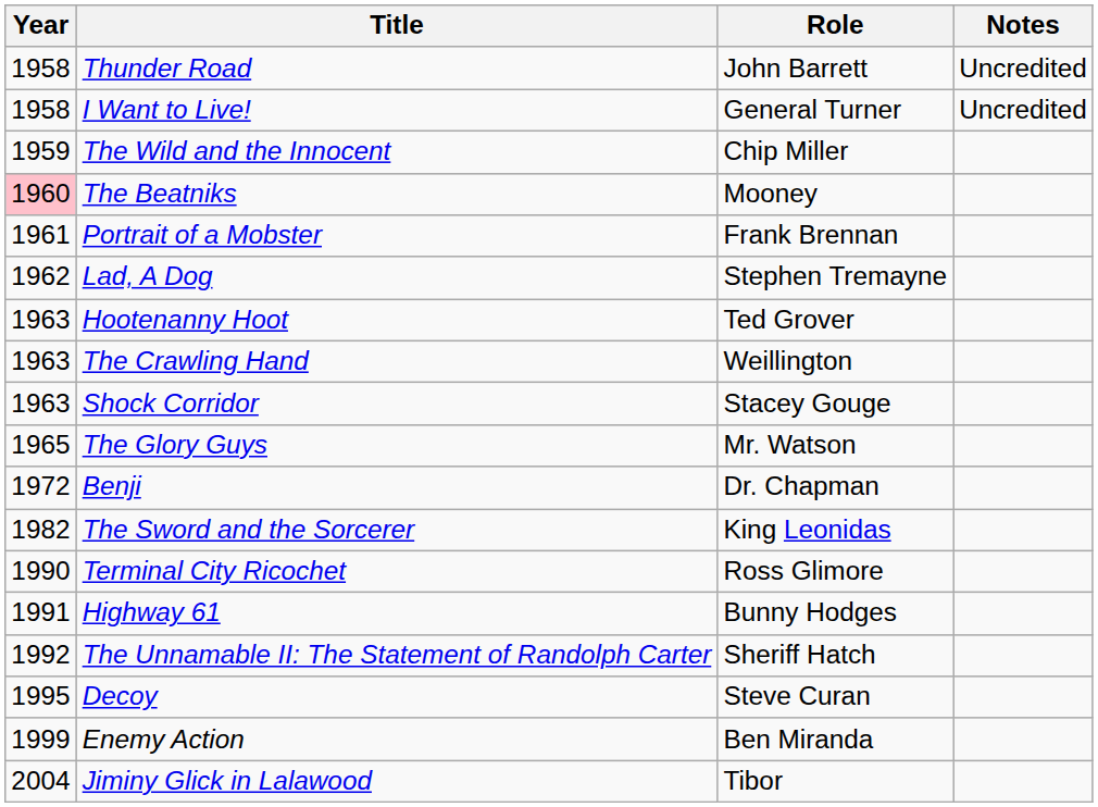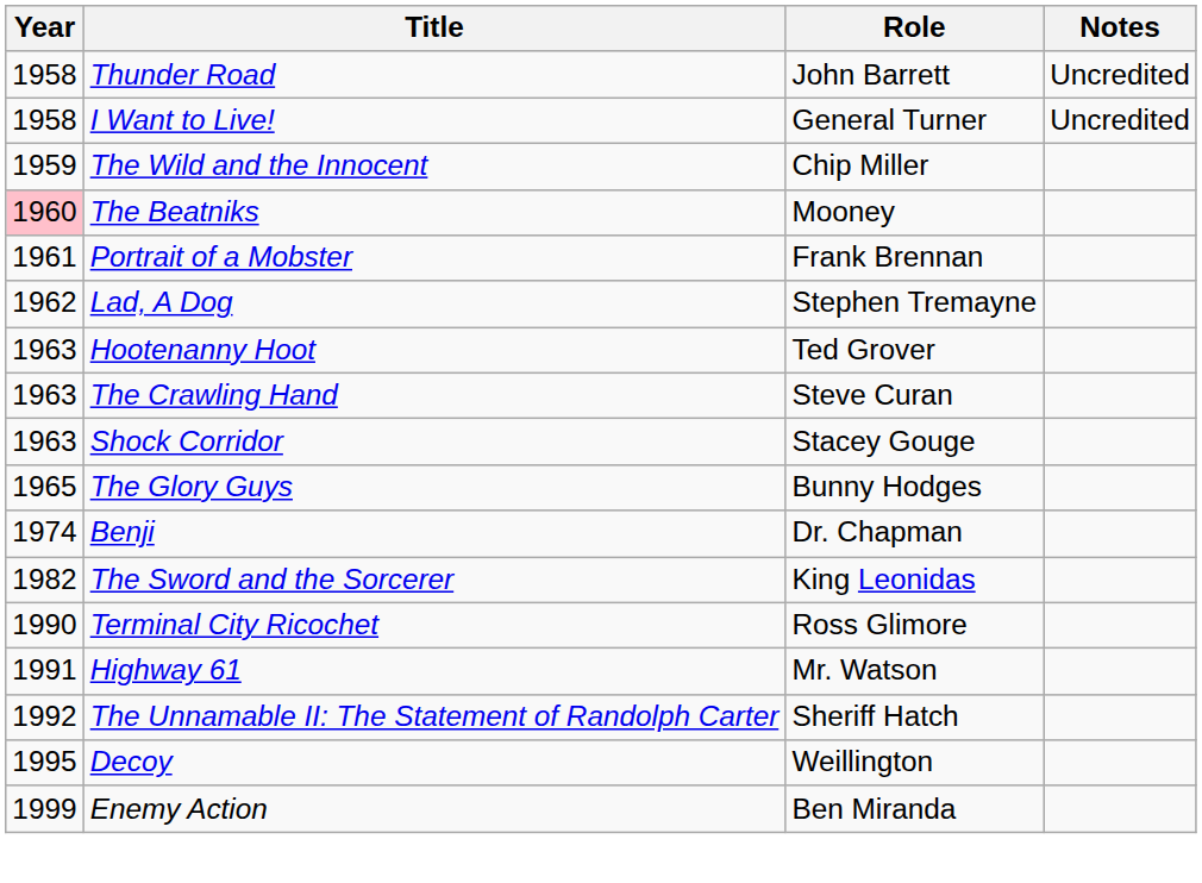 <table class="wikitable sortable">
 <tr>
 <th>Year</th>
 <th>Title</th>
 <th>Role</th>
 <th>Notes</th>
 </tr>
 <tr>
 <td>1958</td>
 <td><em><a href='#'>Thunder Road</a></em></td>
 <td>John Barrett</td>
 <td>Uncredited</td>
 </tr>
 <tr>
 <td>1958</td>
 <td><em><a href='#'>I Want to Live!</a></em></td>
 <td>General Turner</td>
 <td>Uncredited</td>
 </tr>
 <tr>
 <td>1959</td>
 <td data-sort-value="Wild and the Innocent, The"><em><a href='#'>The Wild and the Innocent</a></em></td>
 <td>Chip Miller</td>
 <td></td>
 </tr>
 <tr>
 <td style="background: pink;">1960</td>
 <td data-sort-value="Beatniks, The"><em><a href='#'>The Beatniks</a></em></td>
 <td>Mooney</td>
 <td></td>
 </tr>
 <tr>
 <td>1961</td>
 <td><em><a href='#'>Portrait of a Mobster</a></em></td>
 <td>Frank Brennan</td>
 <td></td>
 </tr>
 <tr>
 <td>1962</td>
 <td><em><a href='#'>Lad, A Dog</a></em></td>
 <td>Stephen Tremayne</td>
 <td></td>
 </tr>
 <tr>
 <td>1963</td>
 <td><em><a href='#'>Hootenanny Hoot</a></em></td>
 <td>Ted Grover</td>
 <td></td>
 </tr>
 <tr>
 <td>1963</td>
 <td data-sort-value="Crawling Hand, The"><em><a href='#'>The Crawling Hand</a></em></td>
-<td>Weillington</td>
+<td>Steve Curan</td>
 <td></td>
 </tr>
 <tr>
 <td>1963</td>
 <td><em><a href='#'>Shock Corridor</a></em></td>
 <td>Stacey Gouge</td>
 <td></td>
 </tr>
 <tr>
 <td>1965</td>
 <td data-sort-value="Glory Guys, The"><em><a href='#'>The Glory Guys</a></em></td>
-<td>Mr. Watson</td>
+<td>Bunny Hodges</td>
 <td></td>
 </tr>
 <tr>
-<td>1972</td>
+<td>1974</td>
 <td><em><a href='#'>Benji</a></em></td>
 <td>Dr. Chapman</td>
 <td></td>
 </tr>
 <tr>
 <td>1982</td>
 <td data-sort-value="Sword and the Sorcerer, The"><em><a href='#'>The Sword and the Sorcerer</a></em></td>
 <td>King <a href='#'>Leonidas</a></td>
 <td></td>
 </tr>
 <tr>
 <td>1990</td>
 <td><em><a href='#'>Terminal City Ricochet</a></em></td>
 <td>Ross Glimore</td>
 <td></td>
 </tr>
 <tr>
 <td>1991</td>
 <td><em><a href='#'>Highway 61</a></em></td>
-<td>Bunny Hodges</td>
+<td>Mr. Watson</td>
 <td></td>
 </tr>
 <tr>
 <td>1992</td>
 <td data-sort-value="Unnamable II: The Statement of Randolph Carter, The"><em><a href='#'>The Unnamable II: The Statement of Randolph Carter</a></em></td>
 <td>Sheriff Hatch</td>
 <td></td>
 </tr>
 <tr>
 <td>1995</td>
 <td><em><a href='#'>Decoy</a></em></td>
-<td>Steve Curan</td>
+<td>Weillington</td>
 <td></td>
 </tr>
 <tr>
 <td>1999</td>
 <td><em>Enemy Action</em></td>
 <td>Ben Miranda</td>
 <td></td>
 </tr>
-<tr>
-<td>2004</td>
-<td><em><a href='#'>Jiminy Glick in Lalawood</a></em></td>
-<td>Tibor</td>
-<td></td>
-</tr>
 </table>
